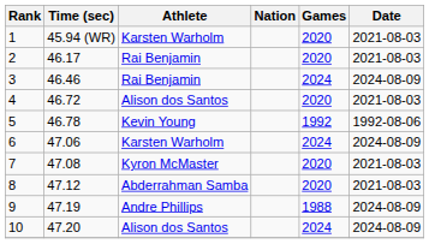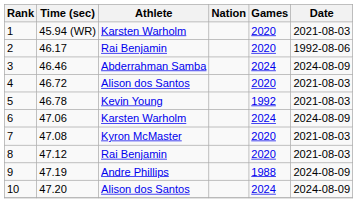 <table class=wikitable style="font-size:95%">
 <tr>
 <th>Rank</th>
 <th>Time (sec)</th>
 <th>Athlete</th>
 <th>Nation</th>
 <th>Games</th>
 <th>Date</th>
 </tr>
 <tr>
 <td>1</td>
 <td>45.94 (WR)</td>
 <td><a href='#'>Karsten Warholm</a></td>
 <td></td>
 <td><a href='#'>2020</a></td>
 <td>2021-08-03</td>
 </tr>
 <tr>
 <td>2</td>
 <td>46.17</td>
 <td><a href='#'>Rai Benjamin</a></td>
 <td></td>
 <td><a href='#'>2020</a></td>
-<td>2021-08-03</td>
+<td>1992-08-06</td>
 </tr>
 <tr>
 <td>3</td>
 <td>46.46</td>
-<td><a href='#'>Rai Benjamin</a></td>
+<td><a href='#'>Abderrahman Samba</a></td>
 <td></td>
 <td><a href='#'>2024</a></td>
 <td>2024-08-09</td>
 </tr>
 <tr>
 <td>4</td>
 <td>46.72</td>
 <td><a href='#'>Alison dos Santos</a></td>
 <td></td>
 <td><a href='#'>2020</a></td>
 <td>2021-08-03</td>
 </tr>
 <tr>
 <td>5</td>
 <td>46.78</td>
 <td><a href='#'>Kevin Young</a></td>
 <td></td>
 <td><a href='#'>1992</a></td>
-<td>1992-08-06</td>
+<td>2021-08-03</td>
 </tr>
 <tr>
 <td>6</td>
 <td>47.06</td>
 <td><a href='#'>Karsten Warholm</a></td>
 <td></td>
 <td><a href='#'>2024</a></td>
 <td>2024-08-09</td>
 </tr>
 <tr>
 <td>7</td>
 <td>47.08</td>
 <td><a href='#'>Kyron McMaster</a></td>
 <td></td>
 <td><a href='#'>2020</a></td>
 <td>2021-08-03</td>
 </tr>
 <tr>
 <td>8</td>
 <td>47.12</td>
-<td><a href='#'>Abderrahman Samba</a></td>
+<td><a href='#'>Rai Benjamin</a></td>
 <td></td>
 <td><a href='#'>2020</a></td>
 <td>2021-08-03</td>
 </tr>
 <tr>
 <td>9</td>
 <td>47.19</td>
 <td><a href='#'>Andre Phillips</a></td>
 <td></td>
 <td><a href='#'>1988</a></td>
 <td>2024-08-09</td>
 </tr>
 <tr>
 <td>10</td>
 <td>47.20</td>
 <td><a href='#'>Alison dos Santos</a></td>
 <td></td>
 <td><a href='#'>2024</a></td>
 <td>2024-08-09</td>
 </tr>
 <tr>
 </tr>
 </table>
